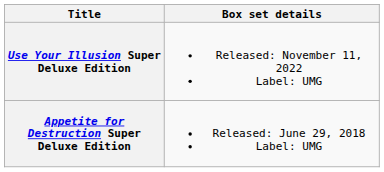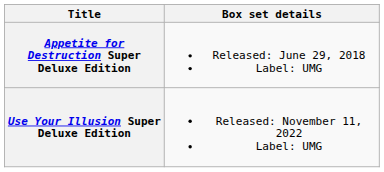 <table class="wikitable plainrowheaders" style="text-align:center;">
 <tr>
 <th scope="col" style="width:14em;">Title</th>
 <th scope="col" style="width:19em;">Box set details</th>
 </tr>
 <tr>
+<th scope="row"><em><a href='#'>Appetite for Destruction</a></em> Super Deluxe Edition</th>
+<td><br><ul><li>Released: June 29, 2018</li><li>Label: UMG</li></ul></td>
+</tr>
+<tr>
 <th scope="row"><em><a href='#'>Use Your Illusion</a></em> Super Deluxe Edition</th>
 <td><br><ul><li>Released: November 11, 2022</li><li>Label: UMG</li></ul></td>
 </tr>
-<tr>
-<th scope="row"><em><a href='#'>Appetite for Destruction</a></em> Super Deluxe Edition</th>
-<td><br><ul><li>Released: June 29, 2018</li><li>Label: UMG</li></ul></td>
-</tr>
 </table>
